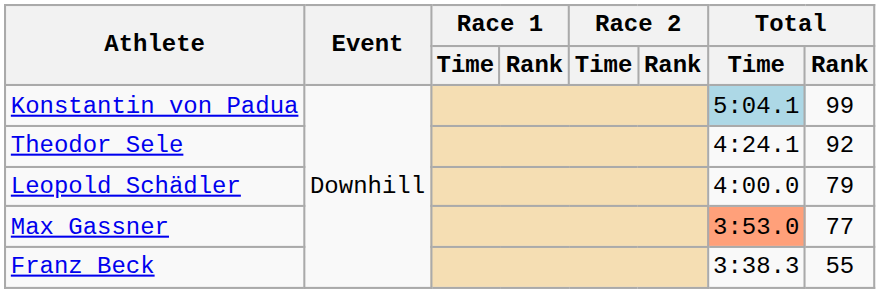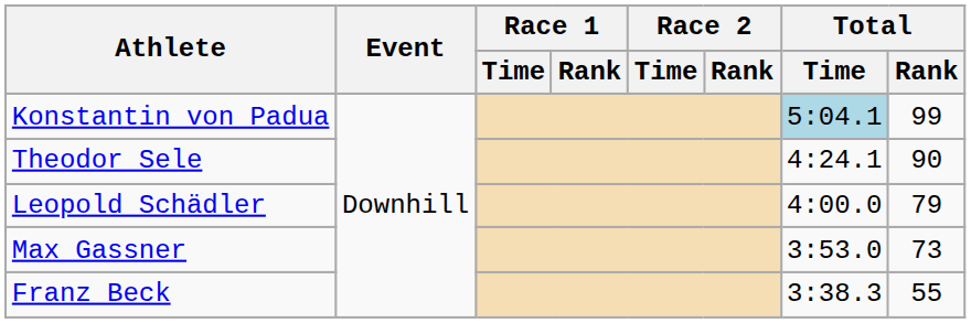 <table class="wikitable" style="font-size:90%">
 <tr>
 <th rowspan="2">Athlete</th>
 <th rowspan="2">Event</th>
 <th colspan="2">Race 1</th>
 <th colspan="2">Race 2</th>
 <th colspan="2">Total</th>
 </tr>
 <tr>
 <th>Time</th>
 <th>Rank</th>
 <th>Time</th>
 <th>Rank</th>
 <th>Time</th>
 <th>Rank</th>
 </tr>
 <tr>
 <td><a href='#'>Konstantin von Padua</a></td>
 <td rowspan="5">Downhill</td>
 <td colspan="4" bgcolor="wheat"></td>
 <td align="center" style="background: lightblue;">5:04.1</td>
 <td align="center">99</td>
 </tr>
 <tr>
 <td><a href='#'>Theodor Sele</a></td>
 <td colspan="4" bgcolor="wheat"></td>
 <td align="center">4:24.1</td>
-<td align="center">92</td>
+<td align="center">90</td>
 </tr>
 <tr>
 <td><a href='#'>Leopold Schädler</a></td>
 <td colspan="4" bgcolor="wheat"></td>
 <td align="center">4:00.0</td>
 <td align="center">79</td>
 </tr>
 <tr>
 <td><a href='#'>Max Gassner</a></td>
 <td colspan="4" bgcolor="wheat"></td>
-<td align="center" style="background: lightsalmon;">3:53.0</td>
-<td align="center">77</td>
+<td align="center">3:53.0</td>
+<td align="center">73</td>
 </tr>
 <tr>
 <td><a href='#'>Franz Beck</a></td>
 <td colspan="4" bgcolor="wheat"></td>
 <td align="center">3:38.3</td>
 <td align="center">55</td>
 </tr>
 </table>
